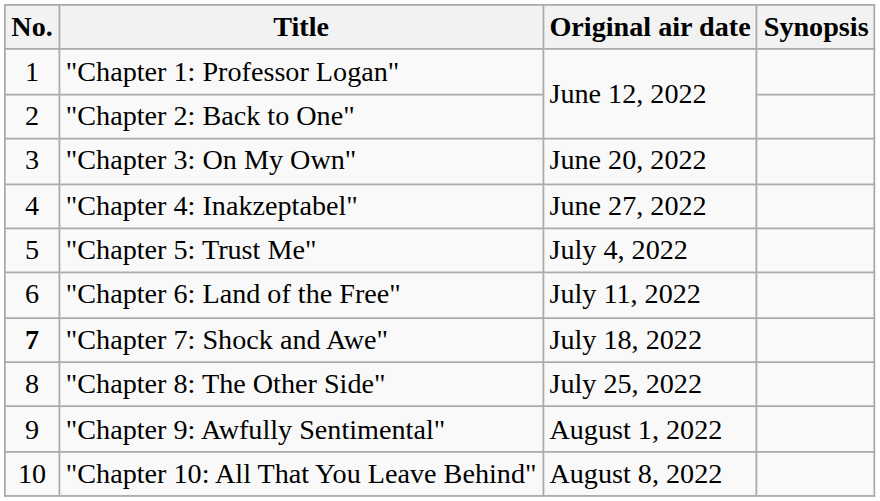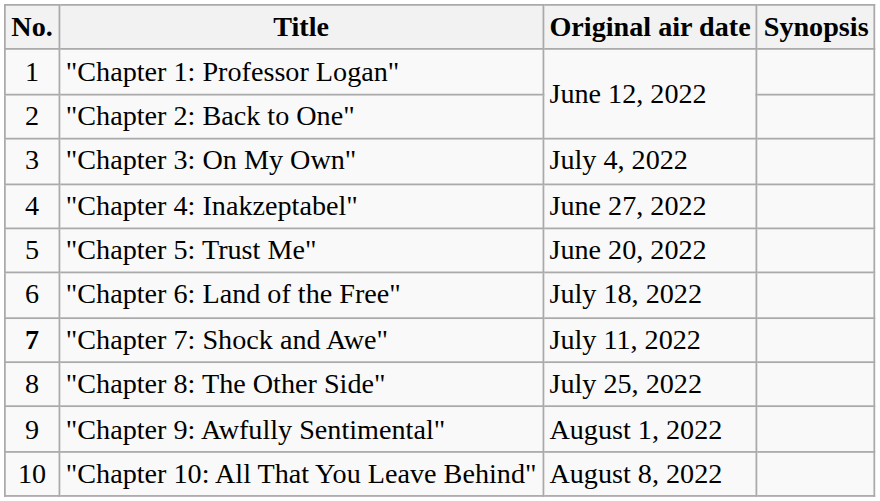 <table class="wikitable">
 <tr>
 <th>No.</th>
 <th>Title</th>
 <th>Original air date</th>
 <th>Synopsis</th>
 </tr>
 <tr>
 <td align=center>1</td>
 <td>"Chapter 1: Professor Logan"</td>
 <td rowspan="2">June 12, 2022</td>
 <td></td>
 </tr>
 <tr>
 <td align=center>2</td>
 <td>"Chapter 2: Back to One"</td>
 <td></td>
 </tr>
 <tr>
 <td align=center>3</td>
 <td>"Chapter 3: On My Own"</td>
-<td>June 20, 2022</td>
+<td>July 4, 2022</td>
 <td></td>
 </tr>
 <tr>
 <td align=center>4</td>
 <td>"Chapter 4: Inakzeptabel"</td>
 <td>June 27, 2022</td>
 <td></td>
 </tr>
 <tr>
 <td align=center>5</td>
 <td>"Chapter 5: Trust Me"</td>
-<td>July 4, 2022</td>
+<td>June 20, 2022</td>
 <td></td>
 </tr>
 <tr>
 <td align=center>6</td>
 <td>"Chapter 6: Land of the Free"</td>
-<td>July 11, 2022</td>
+<td>July 18, 2022</td>
 <td></td>
 </tr>
 <tr>
 <td align=center><strong>7</strong></td>
 <td>"Chapter 7: Shock and Awe"</td>
-<td>July 18, 2022</td>
+<td>July 11, 2022</td>
 <td></td>
 </tr>
 <tr>
 <td align=center>8</td>
 <td>"Chapter 8: The Other Side"</td>
 <td>July 25, 2022</td>
 <td></td>
 </tr>
 <tr>
 <td align=center>9</td>
 <td>"Chapter 9: Awfully Sentimental"</td>
 <td>August 1, 2022</td>
 <td></td>
 </tr>
 <tr>
 <td align=center>10</td>
 <td>"Chapter 10: All That You Leave Behind"</td>
 <td>August 8, 2022</td>
 <td></td>
 </tr>
 </table>
